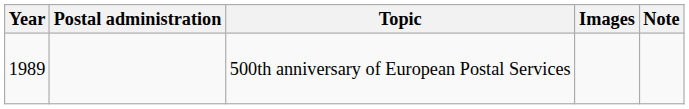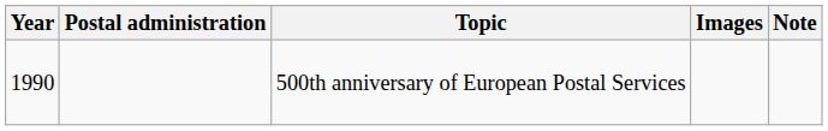 <table class="wikitable">
 <tr>
 <th>Year</th>
 <th>Postal administration</th>
 <th>Topic</th>
 <th>Images</th>
 <th>Note</th>
 </tr>
 <tr>
-<td>1989</td>
+<td>1990</td>
 <td><br><br><br></td>
 <td>500th anniversary of European Postal Services</td>
 <td></td>
 <td></td>
 </tr>
 </table>
